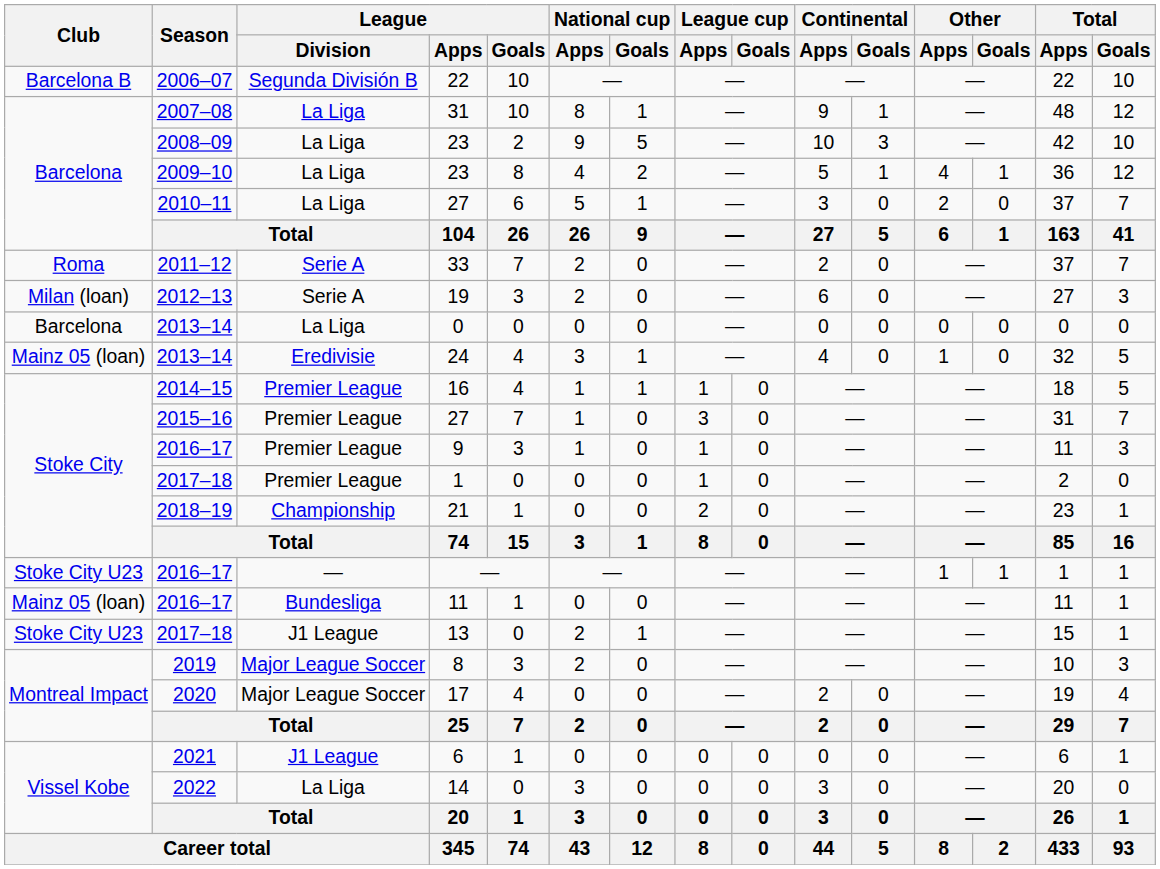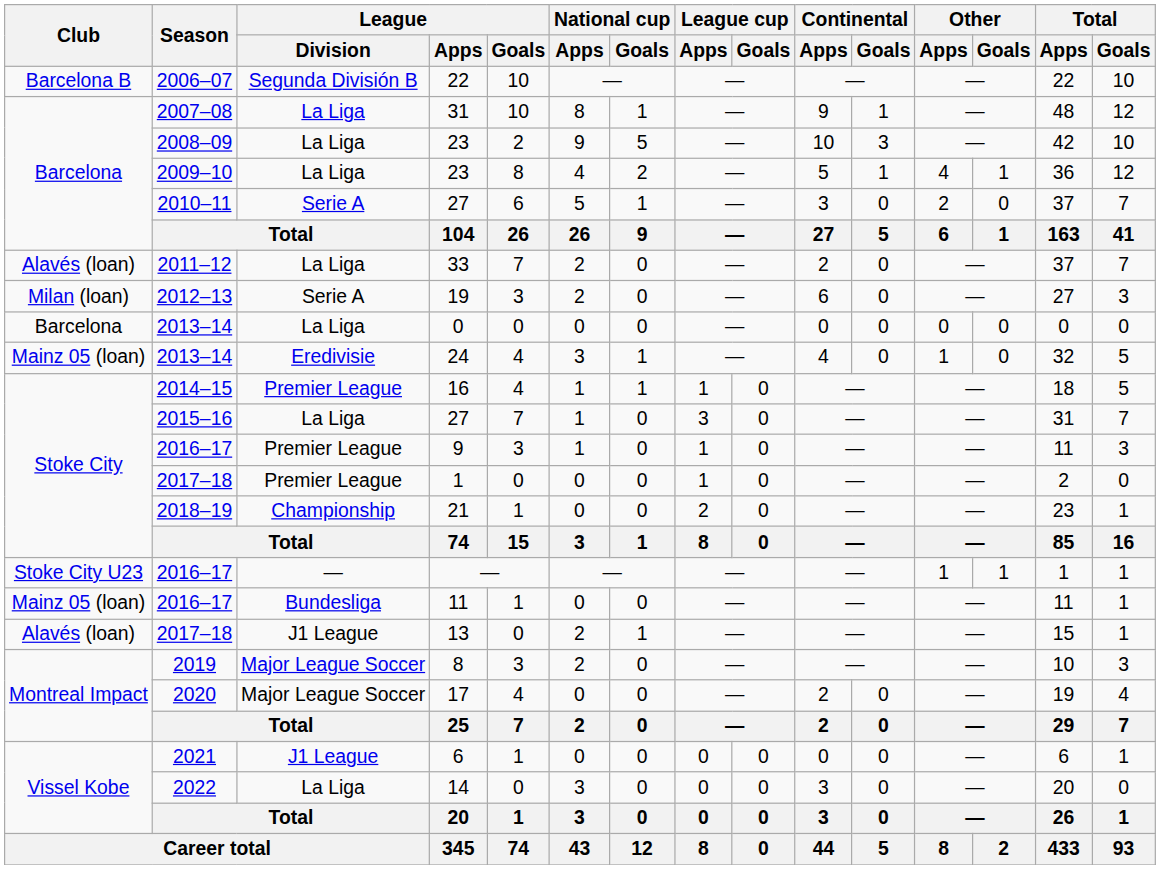 <table class="wikitable" style="text-align:center">
 <tr>
 <th rowspan="2">Club</th>
 <th rowspan="2">Season</th>
 <th colspan="3">League</th>
 <th colspan="2">National cup</th>
 <th colspan="2">League cup</th>
 <th colspan="2">Continental</th>
 <th colspan="2">Other</th>
 <th colspan="2">Total</th>
 </tr>
 <tr>
 <th>Division</th>
 <th>Apps</th>
 <th>Goals</th>
 <th>Apps</th>
 <th>Goals</th>
 <th>Apps</th>
 <th>Goals</th>
 <th>Apps</th>
 <th>Goals</th>
 <th>Apps</th>
 <th>Goals</th>
 <th>Apps</th>
 <th>Goals</th>
 </tr>
 <tr>
 <td><a href='#'>Barcelona B</a></td>
 <td><a href='#'>2006–07</a></td>
 <td><a href='#'>Segunda División B</a></td>
 <td>22</td>
 <td>10</td>
 <td colspan="2">—</td>
 <td colspan="2">—</td>
 <td colspan="2">—</td>
 <td colspan="2">—</td>
 <td>22</td>
 <td>10</td>
 </tr>
 <tr>
 <td rowspan="5"><a href='#'>Barcelona</a></td>
 <td><a href='#'>2007–08</a></td>
 <td><a href='#'>La Liga</a></td>
 <td>31</td>
 <td>10</td>
 <td>8</td>
 <td>1</td>
 <td colspan="2">—</td>
 <td>9</td>
 <td>1</td>
 <td colspan="2">—</td>
 <td>48</td>
 <td>12</td>
 </tr>
 <tr>
 <td><a href='#'>2008–09</a></td>
 <td>La Liga</td>
 <td>23</td>
 <td>2</td>
 <td>9</td>
 <td>5</td>
 <td colspan="2">—</td>
 <td>10</td>
 <td>3</td>
 <td colspan="2">—</td>
 <td>42</td>
 <td>10</td>
 </tr>
 <tr>
 <td><a href='#'>2009–10</a></td>
 <td>La Liga</td>
 <td>23</td>
 <td>8</td>
 <td>4</td>
 <td>2</td>
 <td colspan="2">—</td>
 <td>5</td>
 <td>1</td>
 <td>4</td>
 <td>1</td>
 <td>36</td>
 <td>12</td>
 </tr>
 <tr>
 <td><a href='#'>2010–11</a></td>
-<td>La Liga</td>
+<td><a href='#'>Serie A</a></td>
 <td>27</td>
 <td>6</td>
 <td>5</td>
 <td>1</td>
 <td colspan="2">—</td>
 <td>3</td>
 <td>0</td>
 <td>2</td>
 <td>0</td>
 <td>37</td>
 <td>7</td>
 </tr>
 <tr>
 <th colspan="2">Total</th>
 <th>104</th>
 <th>26</th>
 <th>26</th>
 <th>9</th>
 <th colspan="2">—</th>
 <th>27</th>
 <th>5</th>
 <th>6</th>
 <th>1</th>
 <th>163</th>
 <th>41</th>
 </tr>
 <tr>
-<td><a href='#'>Roma</a></td>
+<td><a href='#'>Alavés</a> (loan)</td>
 <td><a href='#'>2011–12</a></td>
-<td><a href='#'>Serie A</a></td>
+<td>La Liga</td>
 <td>33</td>
 <td>7</td>
 <td>2</td>
 <td>0</td>
 <td colspan="2">—</td>
 <td>2</td>
 <td>0</td>
 <td colspan="2">—</td>
 <td>37</td>
 <td>7</td>
 </tr>
 <tr>
 <td><a href='#'>Milan</a> (loan)</td>
 <td><a href='#'>2012–13</a></td>
 <td>Serie A</td>
 <td>19</td>
 <td>3</td>
 <td>2</td>
 <td>0</td>
 <td colspan="2">—</td>
 <td>6</td>
 <td>0</td>
 <td colspan="2">—</td>
 <td>27</td>
 <td>3</td>
 </tr>
 <tr>
 <td>Barcelona</td>
 <td><a href='#'>2013–14</a></td>
 <td>La Liga</td>
 <td>0</td>
 <td>0</td>
 <td>0</td>
 <td>0</td>
 <td colspan="2">—</td>
 <td>0</td>
 <td>0</td>
 <td>0</td>
 <td>0</td>
 <td>0</td>
 <td>0</td>
 </tr>
 <tr>
 <td><a href='#'>Mainz 05</a> (loan)</td>
 <td><a href='#'>2013–14</a></td>
 <td><a href='#'>Eredivisie</a></td>
 <td>24</td>
 <td>4</td>
 <td>3</td>
 <td>1</td>
 <td colspan="2">—</td>
 <td>4</td>
 <td>0</td>
 <td>1</td>
 <td>0</td>
 <td>32</td>
 <td>5</td>
 </tr>
 <tr>
 <td rowspan="6"><a href='#'>Stoke City</a></td>
 <td><a href='#'>2014–15</a></td>
 <td><a href='#'>Premier League</a></td>
 <td>16</td>
 <td>4</td>
 <td>1</td>
 <td>1</td>
 <td>1</td>
 <td>0</td>
 <td colspan="2">—</td>
 <td colspan="2">—</td>
 <td>18</td>
 <td>5</td>
 </tr>
 <tr>
 <td><a href='#'>2015–16</a></td>
-<td>Premier League</td>
+<td>La Liga</td>
 <td>27</td>
 <td>7</td>
 <td>1</td>
 <td>0</td>
 <td>3</td>
 <td>0</td>
 <td colspan="2">—</td>
 <td colspan="2">—</td>
 <td>31</td>
 <td>7</td>
 </tr>
 <tr>
 <td><a href='#'>2016–17</a></td>
 <td>Premier League</td>
 <td>9</td>
 <td>3</td>
 <td>1</td>
 <td>0</td>
 <td>1</td>
 <td>0</td>
 <td colspan="2">—</td>
 <td colspan="2">—</td>
 <td>11</td>
 <td>3</td>
 </tr>
 <tr>
 <td><a href='#'>2017–18</a></td>
 <td>Premier League</td>
 <td>1</td>
 <td>0</td>
 <td>0</td>
 <td>0</td>
 <td>1</td>
 <td>0</td>
 <td colspan="2">—</td>
 <td colspan="2">—</td>
 <td>2</td>
 <td>0</td>
 </tr>
 <tr>
 <td><a href='#'>2018–19</a></td>
 <td><a href='#'>Championship</a></td>
 <td>21</td>
 <td>1</td>
 <td>0</td>
 <td>0</td>
 <td>2</td>
 <td>0</td>
 <td colspan="2">—</td>
 <td colspan="2">—</td>
 <td>23</td>
 <td>1</td>
 </tr>
 <tr>
 <th colspan="2">Total</th>
 <th>74</th>
 <th>15</th>
 <th>3</th>
 <th>1</th>
 <th>8</th>
 <th>0</th>
 <th colspan="2">—</th>
 <th colspan="2">—</th>
 <th>85</th>
 <th>16</th>
 </tr>
 <tr>
 <td><a href='#'>Stoke City U23</a></td>
 <td><a href='#'>2016–17</a></td>
 <td colspan=1>—</td>
 <td colspan="2">—</td>
 <td colspan="2">—</td>
 <td colspan="2">—</td>
 <td colspan="2">—</td>
 <td>1</td>
 <td>1</td>
 <td>1</td>
 <td>1</td>
 </tr>
 <tr>
 <td><a href='#'>Mainz 05</a> (loan)</td>
 <td><a href='#'>2016–17</a></td>
 <td><a href='#'>Bundesliga</a></td>
 <td>11</td>
 <td>1</td>
 <td>0</td>
 <td>0</td>
 <td colspan="2">—</td>
 <td colspan="2">—</td>
 <td colspan="2">—</td>
 <td>11</td>
 <td>1</td>
 </tr>
 <tr>
-<td><a href='#'>Stoke City U23</a></td>
+<td><a href='#'>Alavés</a> (loan)</td>
 <td><a href='#'>2017–18</a></td>
 <td>J1 League</td>
 <td>13</td>
 <td>0</td>
 <td>2</td>
 <td>1</td>
 <td colspan="2">—</td>
 <td colspan="2">—</td>
 <td colspan="2">—</td>
 <td>15</td>
 <td>1</td>
 </tr>
 <tr>
 <td rowspan="3"><a href='#'>Montreal Impact</a></td>
 <td><a href='#'>2019</a></td>
 <td><a href='#'>Major League Soccer</a></td>
 <td>8</td>
 <td>3</td>
 <td>2</td>
 <td>0</td>
 <td colspan="2">—</td>
 <td colspan="2">—</td>
 <td colspan="2">—</td>
 <td>10</td>
 <td>3</td>
 </tr>
 <tr>
 <td><a href='#'>2020</a></td>
 <td>Major League Soccer</td>
 <td>17</td>
 <td>4</td>
 <td>0</td>
 <td>0</td>
 <td colspan="2">—</td>
 <td>2</td>
 <td>0</td>
 <td colspan="2">—</td>
 <td>19</td>
 <td>4</td>
 </tr>
 <tr>
 <th colspan="2">Total</th>
 <th>25</th>
 <th>7</th>
 <th>2</th>
 <th>0</th>
 <th colspan="2">—</th>
 <th>2</th>
 <th>0</th>
 <th colspan="2">—</th>
 <th>29</th>
 <th>7</th>
 </tr>
 <tr>
 <td rowspan="3"><a href='#'>Vissel Kobe</a></td>
 <td><a href='#'>2021</a></td>
 <td><a href='#'>J1 League</a></td>
 <td>6</td>
 <td>1</td>
 <td>0</td>
 <td>0</td>
 <td>0</td>
 <td>0</td>
 <td>0</td>
 <td>0</td>
 <td colspan="2">—</td>
 <td>6</td>
 <td>1</td>
 </tr>
 <tr>
 <td><a href='#'>2022</a></td>
 <td>La Liga</td>
 <td>14</td>
 <td>0</td>
 <td>3</td>
 <td>0</td>
 <td>0</td>
 <td>0</td>
 <td>3</td>
 <td>0</td>
 <td colspan="2">—</td>
 <td>20</td>
 <td>0</td>
 </tr>
 <tr>
 <th colspan="2">Total</th>
 <th>20</th>
 <th>1</th>
 <th>3</th>
 <th>0</th>
 <th>0</th>
 <th>0</th>
 <th>3</th>
 <th>0</th>
 <th colspan="2">—</th>
 <th>26</th>
 <th>1</th>
 </tr>
 <tr>
 <th colspan="3">Career total</th>
 <th>345</th>
 <th>74</th>
 <th>43</th>
 <th>12</th>
 <th>8</th>
 <th>0</th>
 <th>44</th>
 <th>5</th>
 <th>8</th>
 <th>2</th>
 <th>433</th>
 <th>93</th>
 </tr>
 </table>
